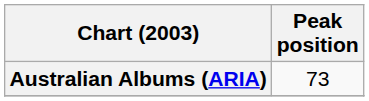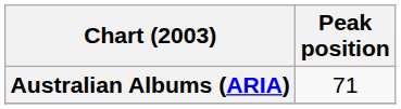 <table class="wikitable sortable plainrowheaders">
 <tr>
 <th scope="col">Chart (2003)</th>
 <th scope="col">Peak<br>position</th>
 </tr>
 <tr>
 <th scope="row">Australian Albums (<a href='#'>ARIA</a>)</th>
-<td align="center">73</td>
+<td align="center">71</td>
 </tr>
 <tr>
 </tr>
 <tr>
 </tr>
 <tr>
 </tr>
 <tr>
 </tr>
 <tr>
 </tr>
 </table>
